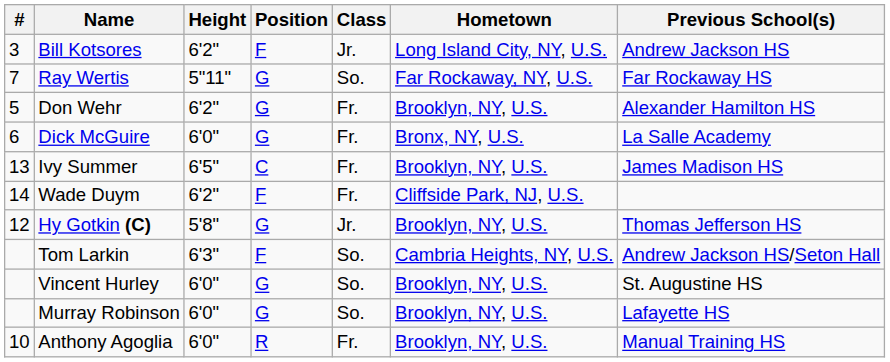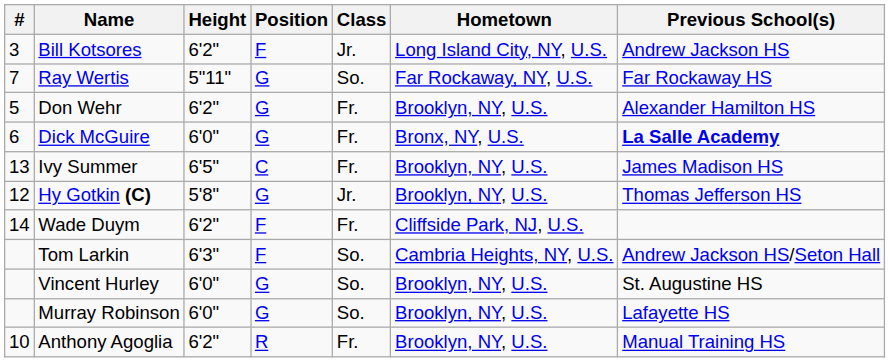 <table class="wikitable" style="font-size: 90%">
 <tr>
 <th>#</th>
 <th>Name</th>
 <th>Height</th>
 <th>Position</th>
 <th>Class</th>
 <th>Hometown</th>
 <th>Previous School(s)</th>
 </tr>
 <tr>
 <td>3</td>
 <td><a href='#'>Bill Kotsores</a></td>
 <td>6'2"</td>
 <td><a href='#'>F</a></td>
 <td>Jr.</td>
 <td><a href='#'>Long Island City, NY</a>, <a href='#'>U.S.</a></td>
 <td><a href='#'>Andrew Jackson HS</a></td>
 </tr>
 <tr>
 <td>7</td>
 <td><a href='#'>Ray Wertis</a></td>
 <td>5"11"</td>
 <td><a href='#'>G</a></td>
 <td>So.</td>
 <td><a href='#'>Far Rockaway, NY</a>, <a href='#'>U.S.</a></td>
 <td><a href='#'>Far Rockaway HS</a></td>
 </tr>
 <tr>
 <td>5</td>
 <td>Don Wehr</td>
 <td>6'2"</td>
 <td><a href='#'>G</a></td>
 <td>Fr.</td>
 <td><a href='#'>Brooklyn, NY</a>, <a href='#'>U.S.</a></td>
 <td><a href='#'>Alexander Hamilton HS</a></td>
 </tr>
 <tr>
 <td>6</td>
 <td><a href='#'>Dick McGuire</a></td>
 <td>6'0"</td>
 <td><a href='#'>G</a></td>
 <td>Fr.</td>
 <td><a href='#'>Bronx, NY</a>, <a href='#'>U.S.</a></td>
-<td><a href='#'>La Salle Academy</a></td>
+<td><strong><a href='#'>La Salle Academy</a></strong></td>
 </tr>
 <tr>
 <td>13</td>
 <td>Ivy Summer</td>
 <td>6'5"</td>
 <td><a href='#'>C</a></td>
 <td>Fr.</td>
 <td><a href='#'>Brooklyn, NY</a>, <a href='#'>U.S.</a></td>
 <td><a href='#'>James Madison HS</a></td>
 </tr>
 <tr>
+<td>12</td>
+<td><a href='#'>Hy Gotkin</a> <strong>(C)</strong></td>
+<td>5'8"</td>
+<td><a href='#'>G</a></td>
+<td>Jr.</td>
+<td><a href='#'>Brooklyn, NY</a>, <a href='#'>U.S.</a></td>
+<td><a href='#'>Thomas Jefferson HS</a></td>
+</tr>
+<tr>
 <td>14</td>
 <td>Wade Duym</td>
 <td>6'2"</td>
 <td><a href='#'>F</a></td>
 <td>Fr.</td>
 <td><a href='#'>Cliffside Park, NJ</a>, <a href='#'>U.S.</a></td>
 <td></td>
-</tr>
-<tr>
-<td>12</td>
-<td><a href='#'>Hy Gotkin</a> <strong>(C)</strong></td>
-<td>5'8"</td>
-<td><a href='#'>G</a></td>
-<td>Jr.</td>
-<td><a href='#'>Brooklyn, NY</a>, <a href='#'>U.S.</a></td>
-<td><a href='#'>Thomas Jefferson HS</a></td>
 </tr>
 <tr>
 <td></td>
 <td>Tom Larkin</td>
 <td>6'3"</td>
 <td><a href='#'>F</a></td>
 <td>So.</td>
 <td><a href='#'>Cambria Heights, NY</a>, <a href='#'>U.S.</a></td>
 <td><a href='#'>Andrew Jackson HS</a>/<a href='#'>Seton Hall</a></td>
 </tr>
 <tr>
 <td></td>
 <td>Vincent Hurley</td>
 <td>6'0"</td>
 <td><a href='#'>G</a></td>
 <td>So.</td>
 <td><a href='#'>Brooklyn, NY</a>, <a href='#'>U.S.</a></td>
 <td>St. Augustine HS</td>
 </tr>
 <tr>
 <td></td>
 <td>Murray Robinson</td>
 <td>6'0"</td>
 <td><a href='#'>G</a></td>
 <td>So.</td>
 <td><a href='#'>Brooklyn, NY</a>, <a href='#'>U.S.</a></td>
 <td><a href='#'>Lafayette HS</a></td>
 </tr>
 <tr>
 <td>10</td>
 <td>Anthony Agoglia</td>
-<td>6'0"</td>
+<td>6'2"</td>
 <td><a href='#'>R</a></td>
 <td>Fr.</td>
 <td><a href='#'>Brooklyn, NY</a>, <a href='#'>U.S.</a></td>
 <td><a href='#'>Manual Training HS</a></td>
 </tr>
 </table>
